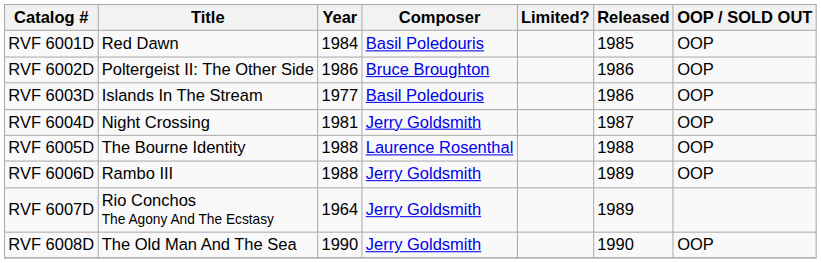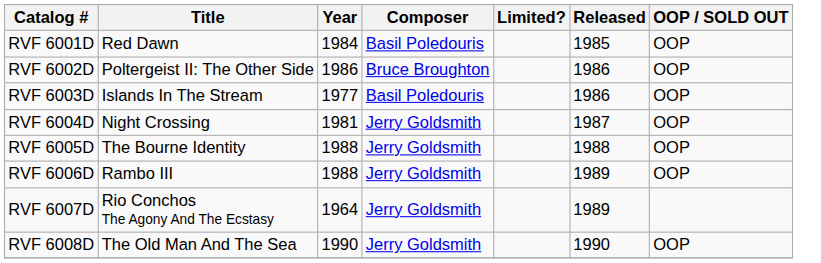 <table class="wikitable sortable" border="1">
 <tr>
 <th>Catalog #</th>
 <th>Title</th>
 <th>Year</th>
 <th>Composer</th>
 <th>Limited?</th>
 <th>Released</th>
 <th>OOP / SOLD OUT</th>
 </tr>
 <tr>
 <td>RVF 6001D</td>
 <td>Red Dawn</td>
 <td>1984</td>
 <td><a href='#'>Basil Poledouris</a></td>
 <td></td>
 <td>1985</td>
 <td>OOP</td>
 </tr>
 <tr>
 <td>RVF 6002D</td>
 <td>Poltergeist II: The Other Side</td>
 <td>1986</td>
 <td><a href='#'>Bruce Broughton</a></td>
 <td></td>
 <td>1986</td>
 <td>OOP</td>
 </tr>
 <tr>
 <td>RVF 6003D</td>
 <td>Islands In The Stream</td>
 <td>1977</td>
 <td><a href='#'>Basil Poledouris</a></td>
 <td></td>
 <td>1986</td>
 <td>OOP</td>
 </tr>
 <tr>
 <td>RVF 6004D</td>
 <td>Night Crossing</td>
 <td>1981</td>
 <td><a href='#'>Jerry Goldsmith</a></td>
 <td></td>
 <td>1987</td>
 <td>OOP</td>
 </tr>
 <tr>
 <td>RVF 6005D</td>
 <td>The Bourne Identity</td>
 <td>1988</td>
-<td><a href='#'>Laurence Rosenthal</a></td>
+<td><a href='#'>Jerry Goldsmith</a></td>
 <td></td>
 <td>1988</td>
 <td>OOP</td>
 </tr>
 <tr>
 <td>RVF 6006D</td>
 <td>Rambo III</td>
 <td>1988</td>
 <td><a href='#'>Jerry Goldsmith</a></td>
 <td></td>
 <td>1989</td>
 <td>OOP</td>
 </tr>
 <tr>
 <td>RVF 6007D</td>
 <td>Rio Conchos<br><small>The Agony And The Ecstasy</small></td>
 <td>1964</td>
 <td><a href='#'>Jerry Goldsmith</a></td>
 <td></td>
 <td>1989</td>
 <td></td>
 </tr>
 <tr>
 <td>RVF 6008D</td>
 <td>The Old Man And The Sea</td>
 <td>1990</td>
 <td><a href='#'>Jerry Goldsmith</a></td>
 <td></td>
 <td>1990</td>
 <td>OOP</td>
 </tr>
 <tr>
 </tr>
 </table>
